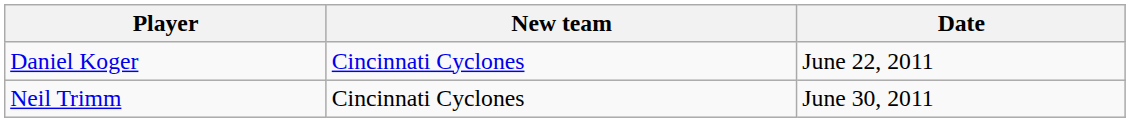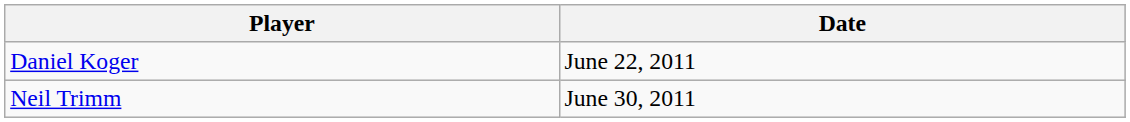 <table class="wikitable" width=60%>
 <tr>
 <th>Player</th>
-<th>New team</th>
 <th>Date</th>
 </tr>
 <tr>
 <td><a href='#'>Daniel Koger</a></td>
-<td><a href='#'>Cincinnati Cyclones</a></td>
 <td>June 22, 2011</td>
 </tr>
 <tr>
 <td><a href='#'>Neil Trimm</a></td>
-<td>Cincinnati Cyclones</td>
 <td>June 30, 2011</td>
 </tr>
 </table>
